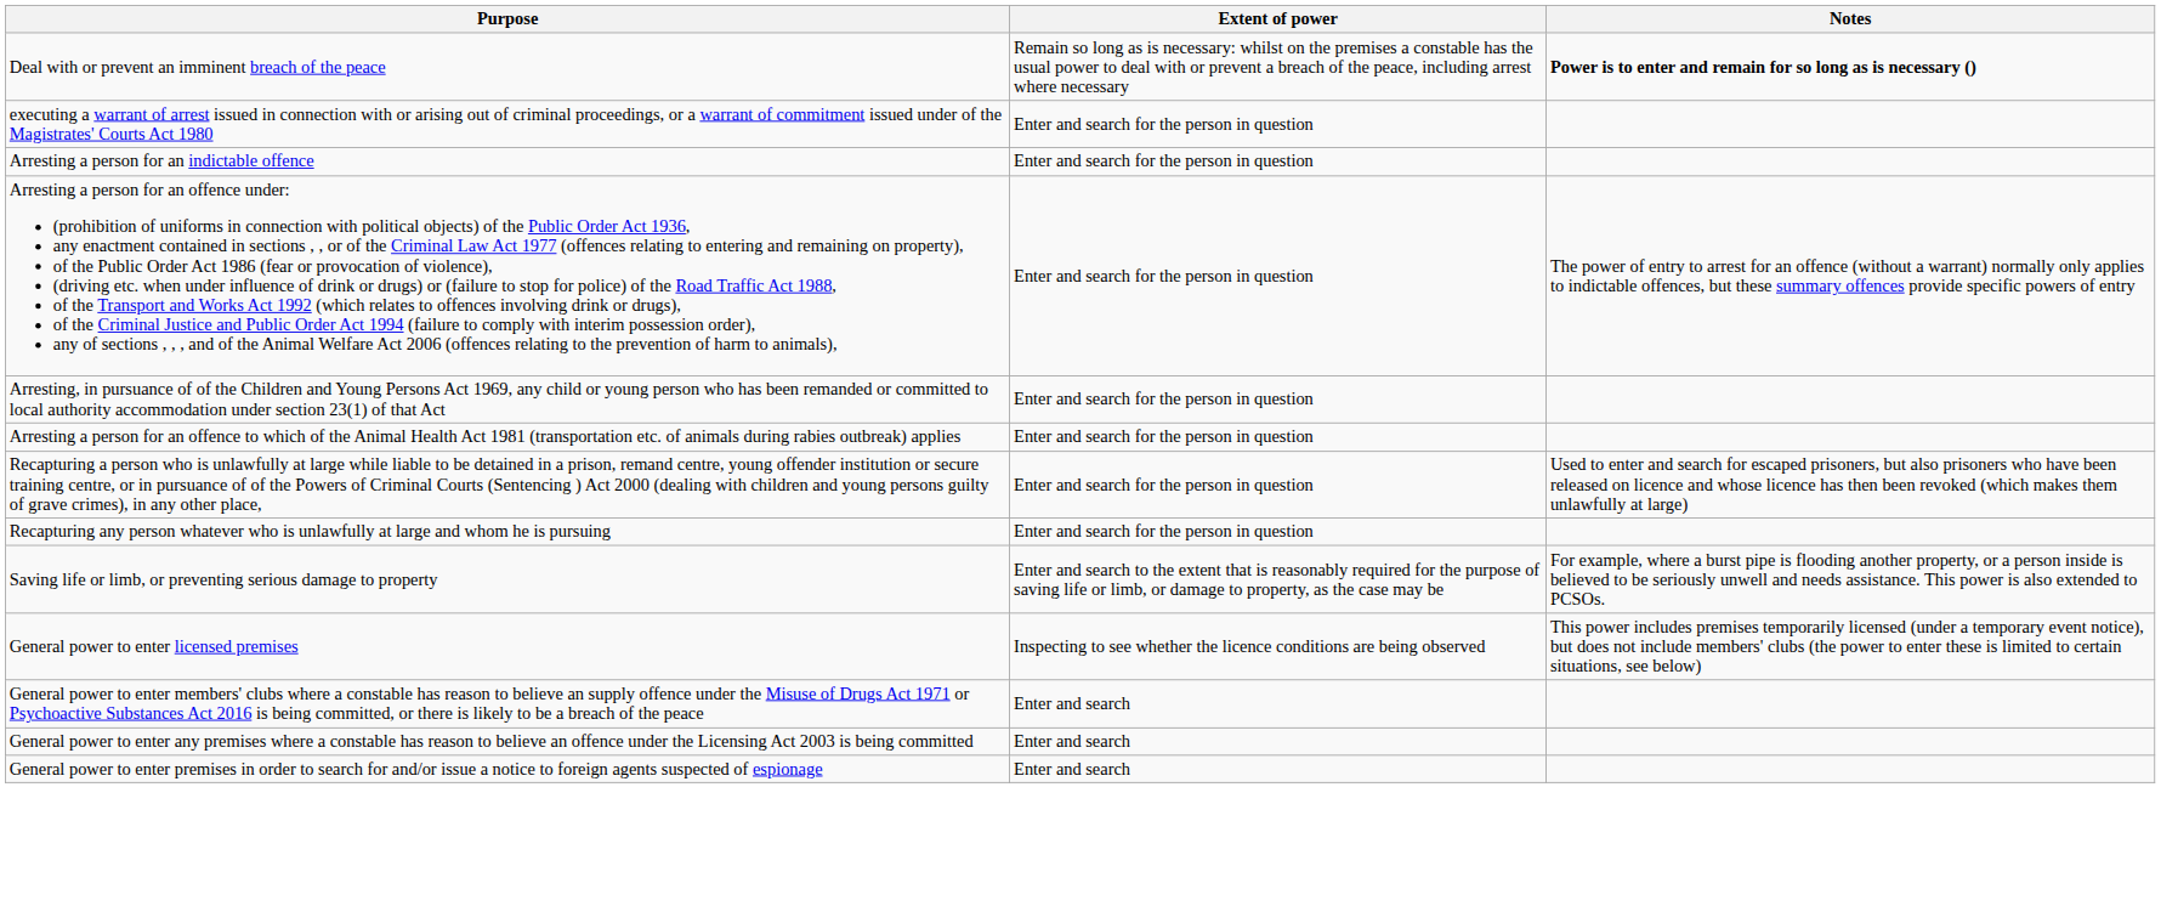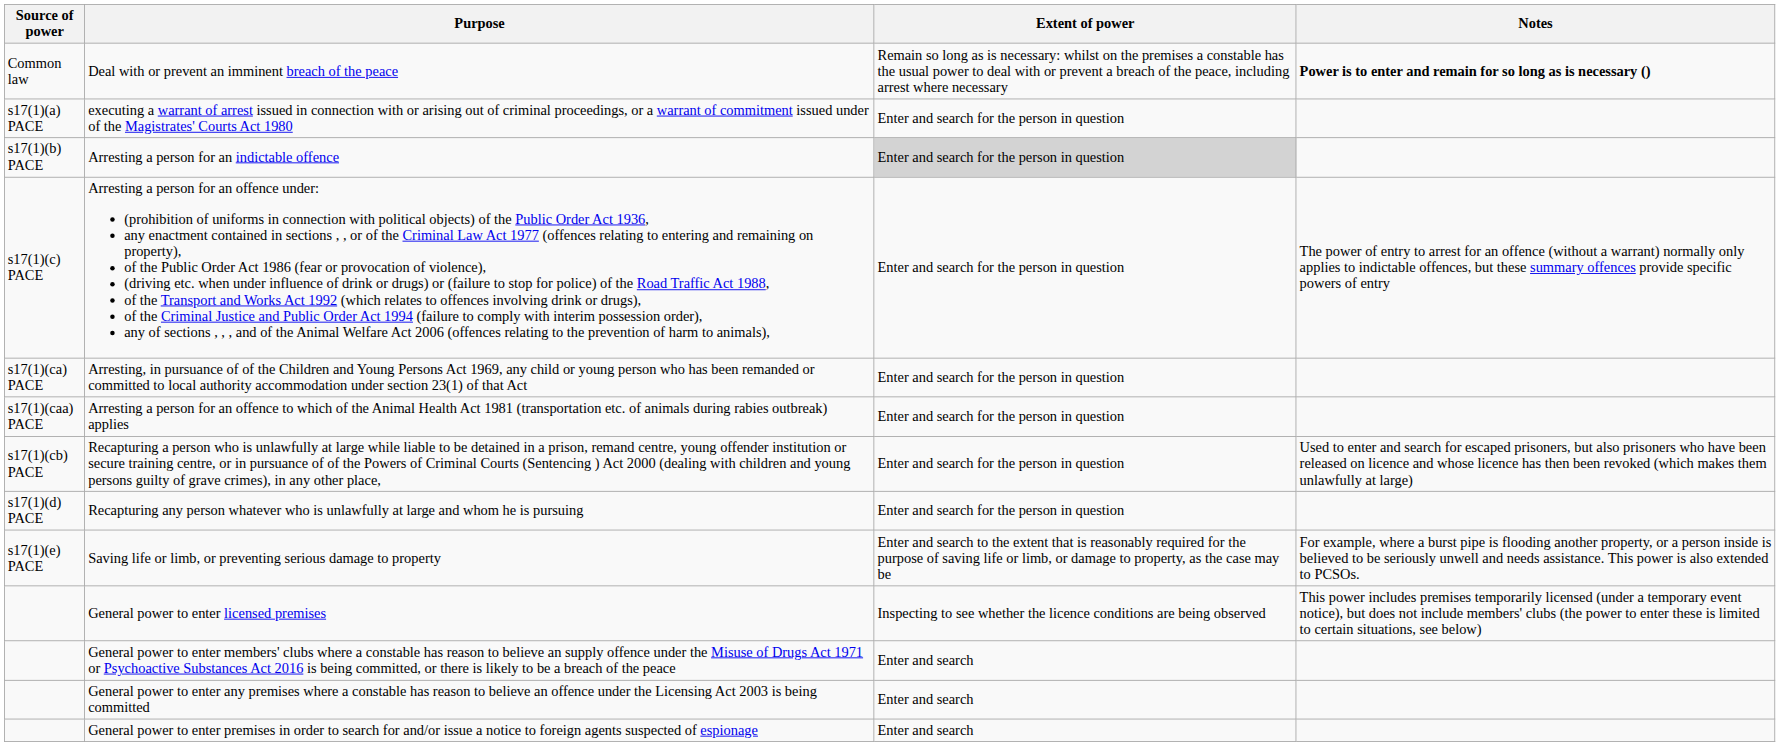 <table class="wikitable">
 <tr>
+<th>Source of power</th>
 <th>Purpose</th>
 <th>Extent of power</th>
 <th>Notes</th>
 </tr>
 <tr>
+<td>Common law</td>
 <td>Deal with or prevent an imminent <a href='#'>breach of the peace</a></td>
 <td>Remain so long as is necessary: whilst on the premises a constable has the usual power to deal with or prevent a breach of the peace, including arrest where necessary</td>
 <td><strong>Power is to enter and remain for so long as is necessary ()</strong></td>
 </tr>
 <tr>
+<td>s17(1)(a) PACE</td>
 <td>executing a <a href='#'>warrant of arrest</a> issued in connection with or arising out of criminal proceedings, or a <a href='#'>warrant of commitment</a> issued under  of the <a href='#'>Magistrates' Courts Act 1980</a></td>
 <td>Enter and search for the person in question</td>
 <td></td>
 </tr>
 <tr>
+<td>s17(1)(b) PACE</td>
 <td>Arresting a person for an <a href='#'>indictable offence</a></td>
-<td>Enter and search for the person in question</td>
+<td style="background: lightgrey;">Enter and search for the person in question</td>
 <td></td>
 </tr>
 <tr>
+<td>s17(1)(c) PACE</td>
 <td>Arresting a person for an offence under:<br><ul><li> (prohibition of uniforms in connection with political objects) of the <a href='#'>Public Order Act 1936</a>,</li><li>any enactment contained in sections , ,  or  of the <a href='#'>Criminal Law Act 1977</a> (offences relating to entering and remaining on property),</li><li> of the Public Order Act 1986 (fear or provocation of violence),</li><li> (driving etc. when under influence of drink or drugs) or  (failure to stop for police) of the <a href='#'>Road Traffic Act 1988</a>,</li><li> of the  <a href='#'>Transport and Works Act 1992</a> (which relates to offences involving drink or drugs),</li><li> of the <a href='#'>Criminal Justice and Public Order Act 1994</a> (failure to comply with interim possession order),</li><li>any of sections , , ,  and  of the Animal Welfare Act 2006 (offences relating to the prevention of harm to animals),</li></ul></td>
 <td>Enter and search for the person in question</td>
 <td>The power of entry to arrest for an offence (without a warrant) normally only applies to indictable offences, but these <a href='#'>summary offences</a> provide specific powers of entry</td>
 </tr>
 <tr>
+<td>s17(1)(ca) PACE</td>
 <td>Arresting, in pursuance of  of the Children and Young Persons Act 1969, any child or young person who has been remanded or committed to local authority accommodation under section 23(1) of that Act</td>
 <td>Enter and search for the person in question</td>
 <td></td>
 </tr>
 <tr>
+<td>s17(1)(caa) PACE</td>
 <td>Arresting a person for an offence to which  of the Animal Health Act 1981 (transportation etc. of animals during rabies outbreak) applies</td>
 <td>Enter and search for the person in question</td>
 <td></td>
 </tr>
 <tr>
+<td>s17(1)(cb) PACE</td>
 <td>Recapturing a person who is unlawfully at large while liable to be detained in a prison, remand centre, young offender institution or secure training centre, or in pursuance of  of the Powers of Criminal Courts (Sentencing ) Act 2000 (dealing with children and young persons guilty of grave crimes), in any other place,</td>
 <td>Enter and search for the person in question</td>
 <td>Used to enter and search for escaped prisoners, but also prisoners who have been released on licence and whose licence has then been revoked (which makes them unlawfully at large)</td>
 </tr>
 <tr>
+<td>s17(1)(d) PACE</td>
 <td>Recapturing any person whatever who is unlawfully at large and whom he is pursuing</td>
 <td>Enter and search for the person in question</td>
 <td></td>
 </tr>
 <tr>
+<td>s17(1)(e) PACE</td>
 <td>Saving life or limb, or preventing serious damage to property</td>
 <td>Enter and search to the extent that is reasonably required for the purpose of saving life or limb, or damage to property, as the case may be</td>
 <td>For example, where a burst pipe is flooding another property, or a person inside is believed to be seriously unwell and needs assistance. This power is also extended to PCSOs.</td>
 </tr>
 <tr>
+<td></td>
 <td>General power to enter <a href='#'>licensed premises</a></td>
 <td>Inspecting to see whether the licence conditions are being observed</td>
 <td>This power includes premises temporarily licensed (under a temporary event notice), but does not include members' clubs (the power to enter these is limited to certain situations, see below)</td>
 </tr>
 <tr>
+<td></td>
 <td>General power to enter members' clubs where a constable has reason to believe an supply offence under the <a href='#'>Misuse of Drugs Act 1971</a> or <a href='#'>Psychoactive Substances Act 2016</a> is being committed, or there is likely to be a breach of the peace</td>
 <td>Enter and search</td>
 <td></td>
 </tr>
 <tr>
+<td></td>
 <td>General power to enter any premises where a constable has reason to believe an offence under the Licensing Act 2003 is being committed</td>
 <td>Enter and search</td>
 <td></td>
 </tr>
 <tr>
+<td></td>
 <td>General power to enter premises in order to search for and/or issue a notice to foreign agents suspected of <a href='#'>espionage</a></td>
 <td>Enter and search</td>
 <td></td>
 </tr>
 </table>
